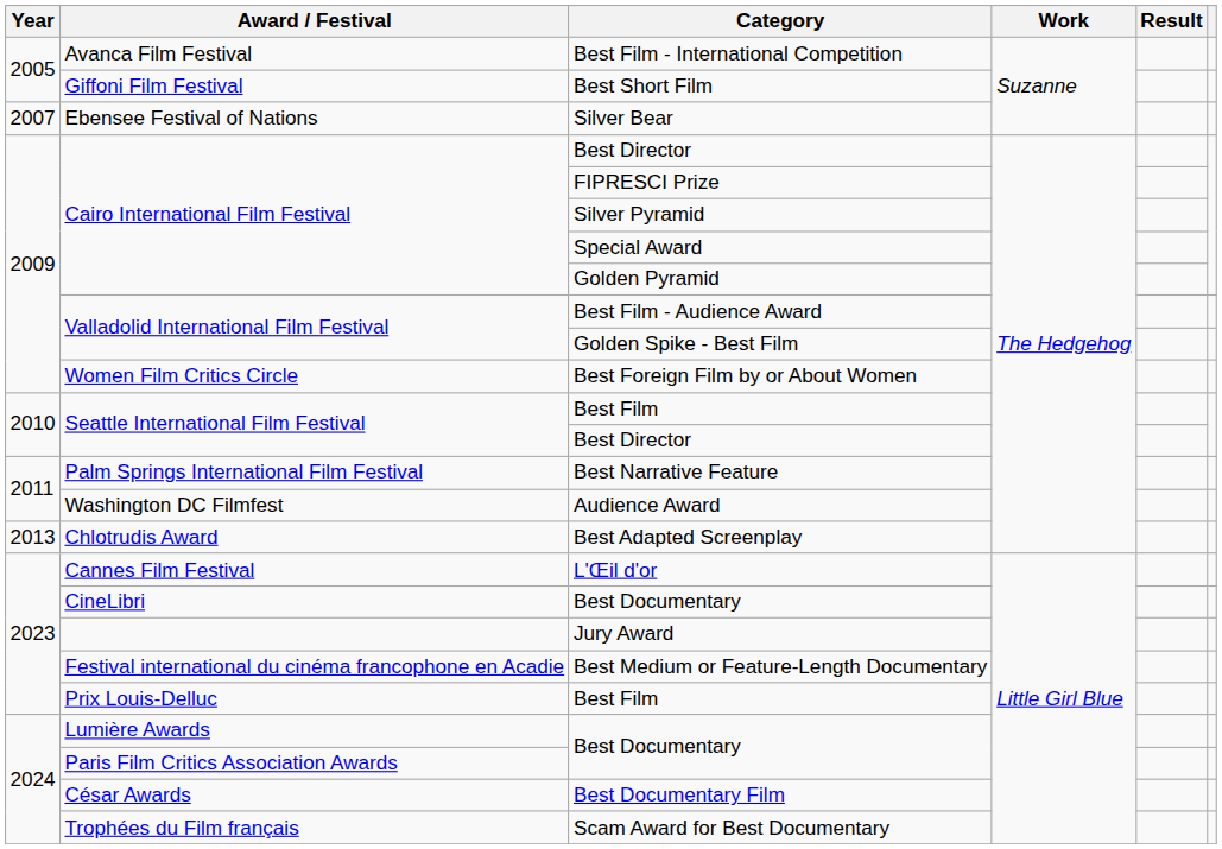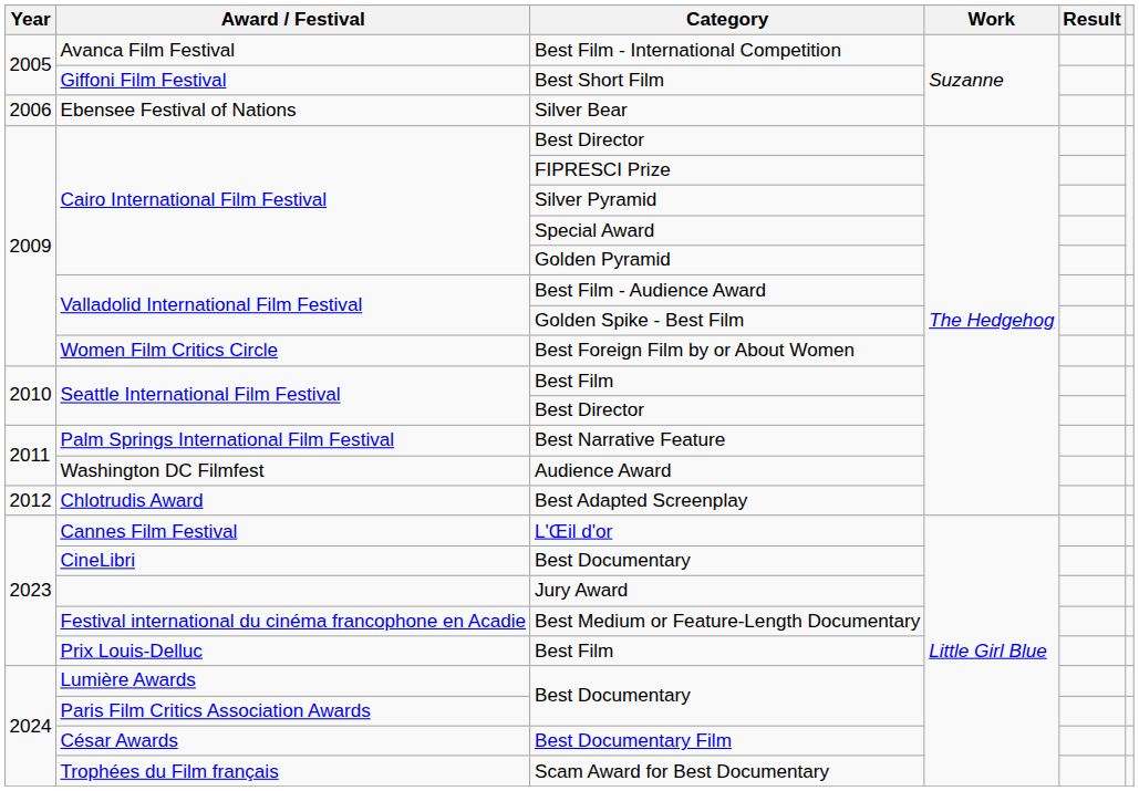 <table class="wikitable sortable plainrowheaders">
 <tr>
 <th>Year</th>
 <th>Award / Festival</th>
 <th>Category</th>
 <th>Work</th>
 <th>Result</th>
 <th scope="col" class="unsortable"></th>
 </tr>
 <tr>
 <td rowspan=2>2005</td>
 <td>Avanca Film Festival</td>
 <td>Best Film - International Competition</td>
 <td rowspan=3><em>Suzanne</em></td>
 <td></td>
 <td></td>
 </tr>
 <tr>
 <td><a href='#'>Giffoni Film Festival</a></td>
 <td>Best Short Film</td>
 <td></td>
 <td></td>
 </tr>
 <tr>
-<td>2007</td>
+<td>2006</td>
 <td>Ebensee Festival of Nations</td>
 <td>Silver Bear</td>
 <td></td>
 <td></td>
 </tr>
 <tr>
 <td rowspan=8>2009</td>
 <td rowspan=5><a href='#'>Cairo International Film Festival</a></td>
 <td>Best Director</td>
 <td rowspan=13><em><a href='#'>The Hedgehog</a></em></td>
 <td></td>
 <td rowspan=5></td>
 </tr>
 <tr>
 <td>FIPRESCI Prize</td>
 <td></td>
 </tr>
 <tr>
 <td>Silver Pyramid</td>
 <td></td>
 </tr>
 <tr>
 <td>Special Award</td>
 <td></td>
 </tr>
 <tr>
 <td>Golden Pyramid</td>
 <td></td>
 </tr>
 <tr>
 <td rowspan=2><a href='#'>Valladolid International Film Festival</a></td>
 <td>Best Film - Audience Award</td>
 <td></td>
 <td></td>
 </tr>
 <tr>
 <td>Golden Spike - Best Film</td>
 <td></td>
 <td></td>
 </tr>
 <tr>
 <td><a href='#'>Women Film Critics Circle</a></td>
 <td>Best Foreign Film by or About Women</td>
 <td></td>
 <td></td>
 </tr>
 <tr>
 <td rowspan=2>2010</td>
 <td rowspan=2><a href='#'>Seattle International Film Festival</a></td>
 <td>Best Film</td>
 <td></td>
 <td rowspan=2></td>
 </tr>
 <tr>
 <td>Best Director</td>
 <td></td>
 </tr>
 <tr>
 <td rowspan=2>2011</td>
 <td><a href='#'>Palm Springs International Film Festival</a></td>
 <td>Best Narrative Feature</td>
 <td></td>
 <td></td>
 </tr>
 <tr>
 <td>Washington DC Filmfest</td>
 <td>Audience Award</td>
 <td></td>
 <td></td>
 </tr>
 <tr>
-<td>2013</td>
+<td>2012</td>
 <td><a href='#'>Chlotrudis Award</a></td>
 <td>Best Adapted Screenplay</td>
 <td></td>
 <td></td>
 </tr>
 <tr>
 <td rowspan=5>2023</td>
 <td><a href='#'>Cannes Film Festival</a></td>
 <td><a href='#'>L'Œil d'or</a></td>
 <td rowspan=9><em><a href='#'>Little Girl Blue</a></em></td>
 <td></td>
 <td></td>
 </tr>
 <tr>
 <td><a href='#'>CineLibri</a></td>
 <td>Best Documentary</td>
 <td></td>
 <td></td>
 </tr>
 <tr>
 <td></td>
 <td>Jury Award</td>
 <td></td>
 <td></td>
 </tr>
 <tr>
 <td><a href='#'>Festival international du cinéma francophone en Acadie</a></td>
 <td>Best Medium or Feature-Length Documentary</td>
 <td></td>
 <td></td>
 </tr>
 <tr>
 <td><a href='#'>Prix Louis-Delluc</a></td>
 <td>Best Film</td>
 <td></td>
 <td></td>
 </tr>
 <tr>
 <td rowspan=4>2024</td>
 <td><a href='#'>Lumière Awards</a></td>
 <td rowspan=2>Best Documentary</td>
 <td></td>
 <td></td>
 </tr>
 <tr>
 <td><a href='#'>Paris Film Critics Association Awards</a></td>
 <td></td>
 <td></td>
 </tr>
 <tr>
 <td><a href='#'>César Awards</a></td>
 <td><a href='#'>Best Documentary Film</a></td>
 <td></td>
 <td></td>
 </tr>
 <tr>
 <td><a href='#'>Trophées du Film français</a></td>
 <td>Scam Award for Best Documentary</td>
 <td></td>
 <td></td>
 </tr>
 </table>
